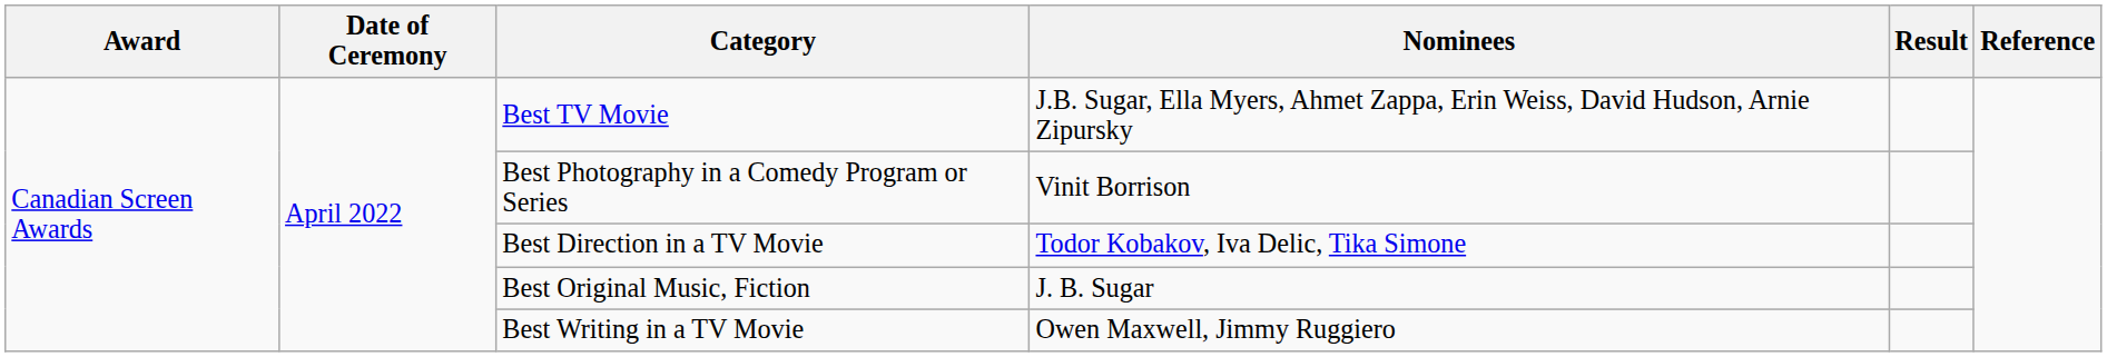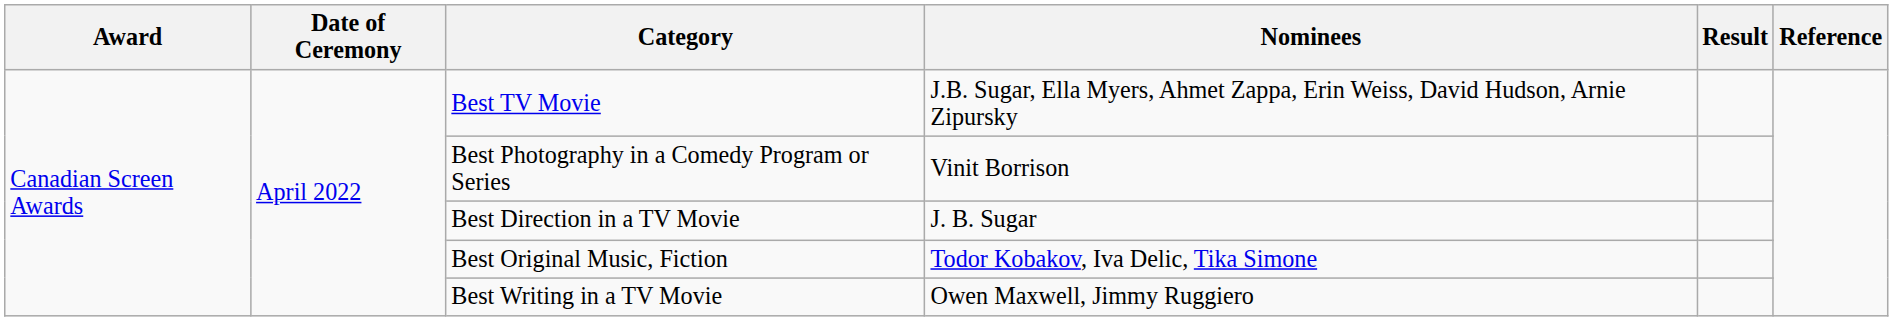 <table class="wikitable">
 <tr>
 <th>Award</th>
 <th>Date of Ceremony</th>
 <th>Category</th>
 <th>Nominees</th>
 <th>Result</th>
 <th>Reference</th>
 </tr>
 <tr>
 <td rowspan="5"><a href='#'>Canadian Screen Awards</a></td>
 <td rowspan="5"><a href='#'>April 2022</a></td>
 <td><a href='#'>Best TV Movie</a></td>
 <td>J.B. Sugar, Ella Myers, Ahmet Zappa, Erin Weiss, David Hudson, Arnie Zipursky</td>
 <td></td>
 <td rowspan=5></td>
 </tr>
 <tr>
 <td>Best Photography in a Comedy Program or Series</td>
 <td>Vinit Borrison</td>
 <td></td>
 </tr>
 <tr>
 <td>Best Direction in a TV Movie</td>
-<td><a href='#'>Todor Kobakov</a>, Iva Delic, <a href='#'>Tika Simone</a></td>
+<td>J. B. Sugar</td>
 <td></td>
 </tr>
 <tr>
 <td>Best Original Music, Fiction</td>
-<td>J. B. Sugar</td>
+<td><a href='#'>Todor Kobakov</a>, Iva Delic, <a href='#'>Tika Simone</a></td>
 <td></td>
 </tr>
 <tr>
 <td>Best Writing in a TV Movie</td>
 <td>Owen Maxwell, Jimmy Ruggiero</td>
 <td></td>
 </tr>
 </table>
